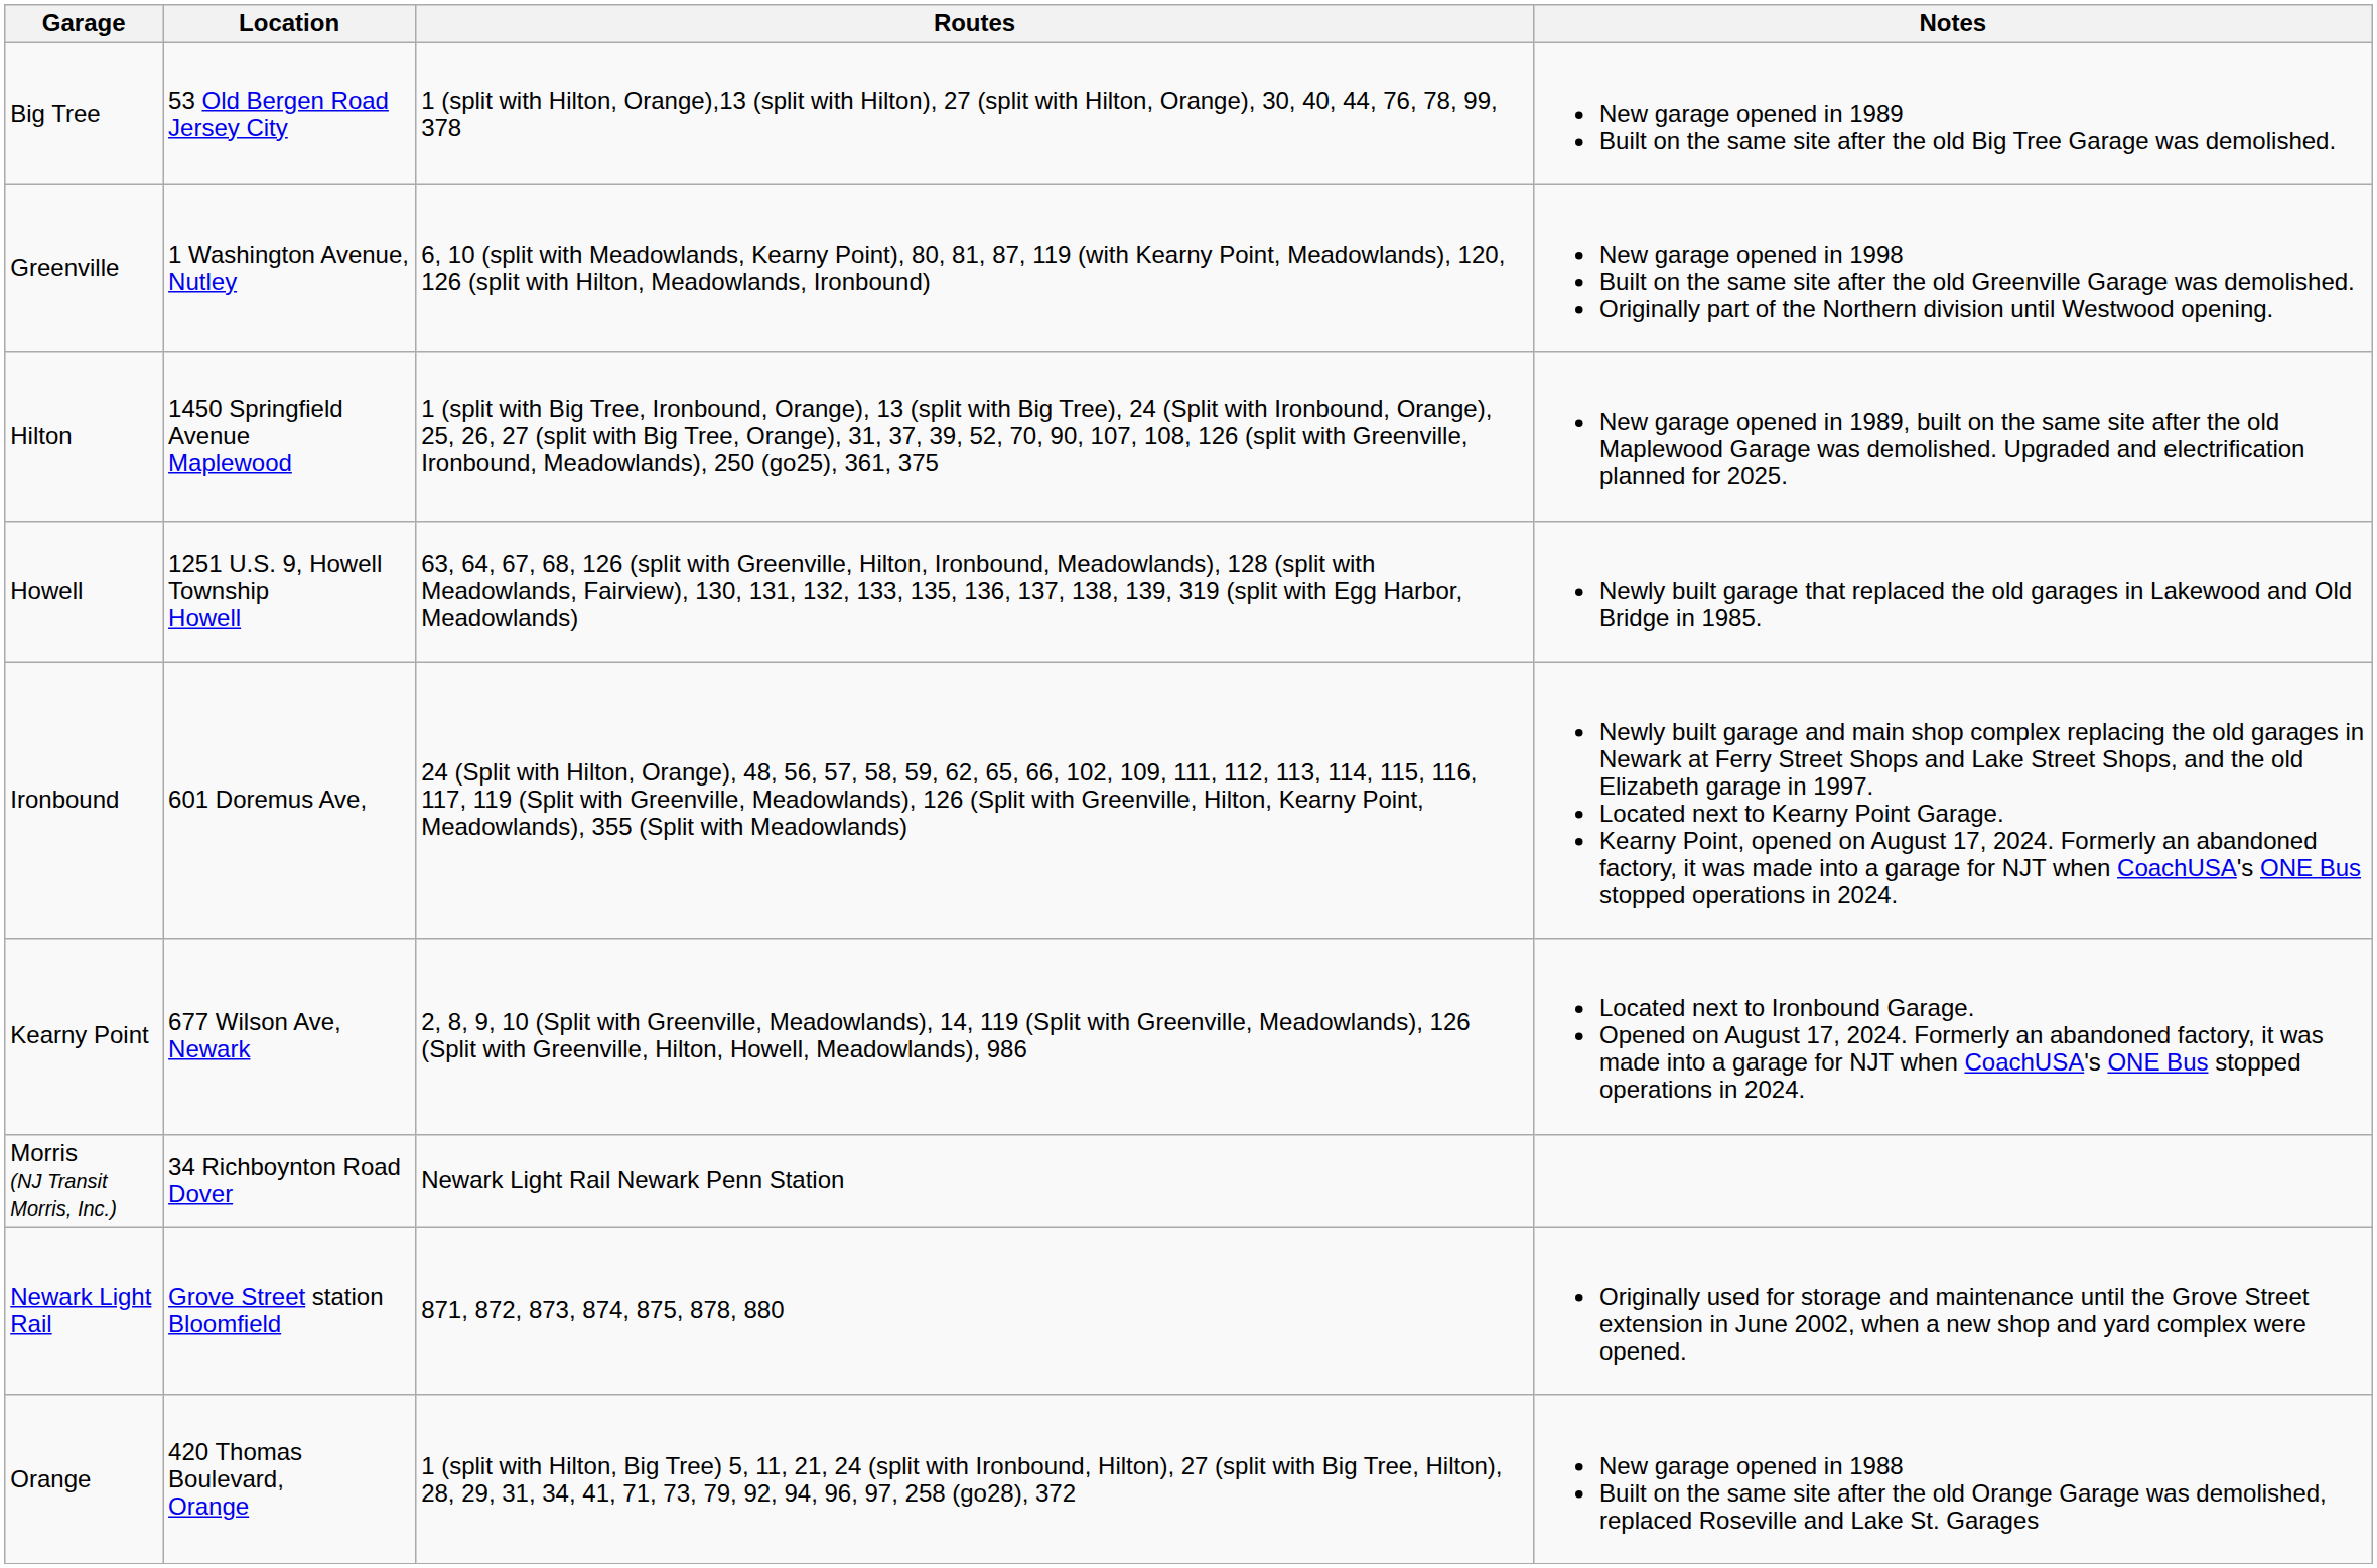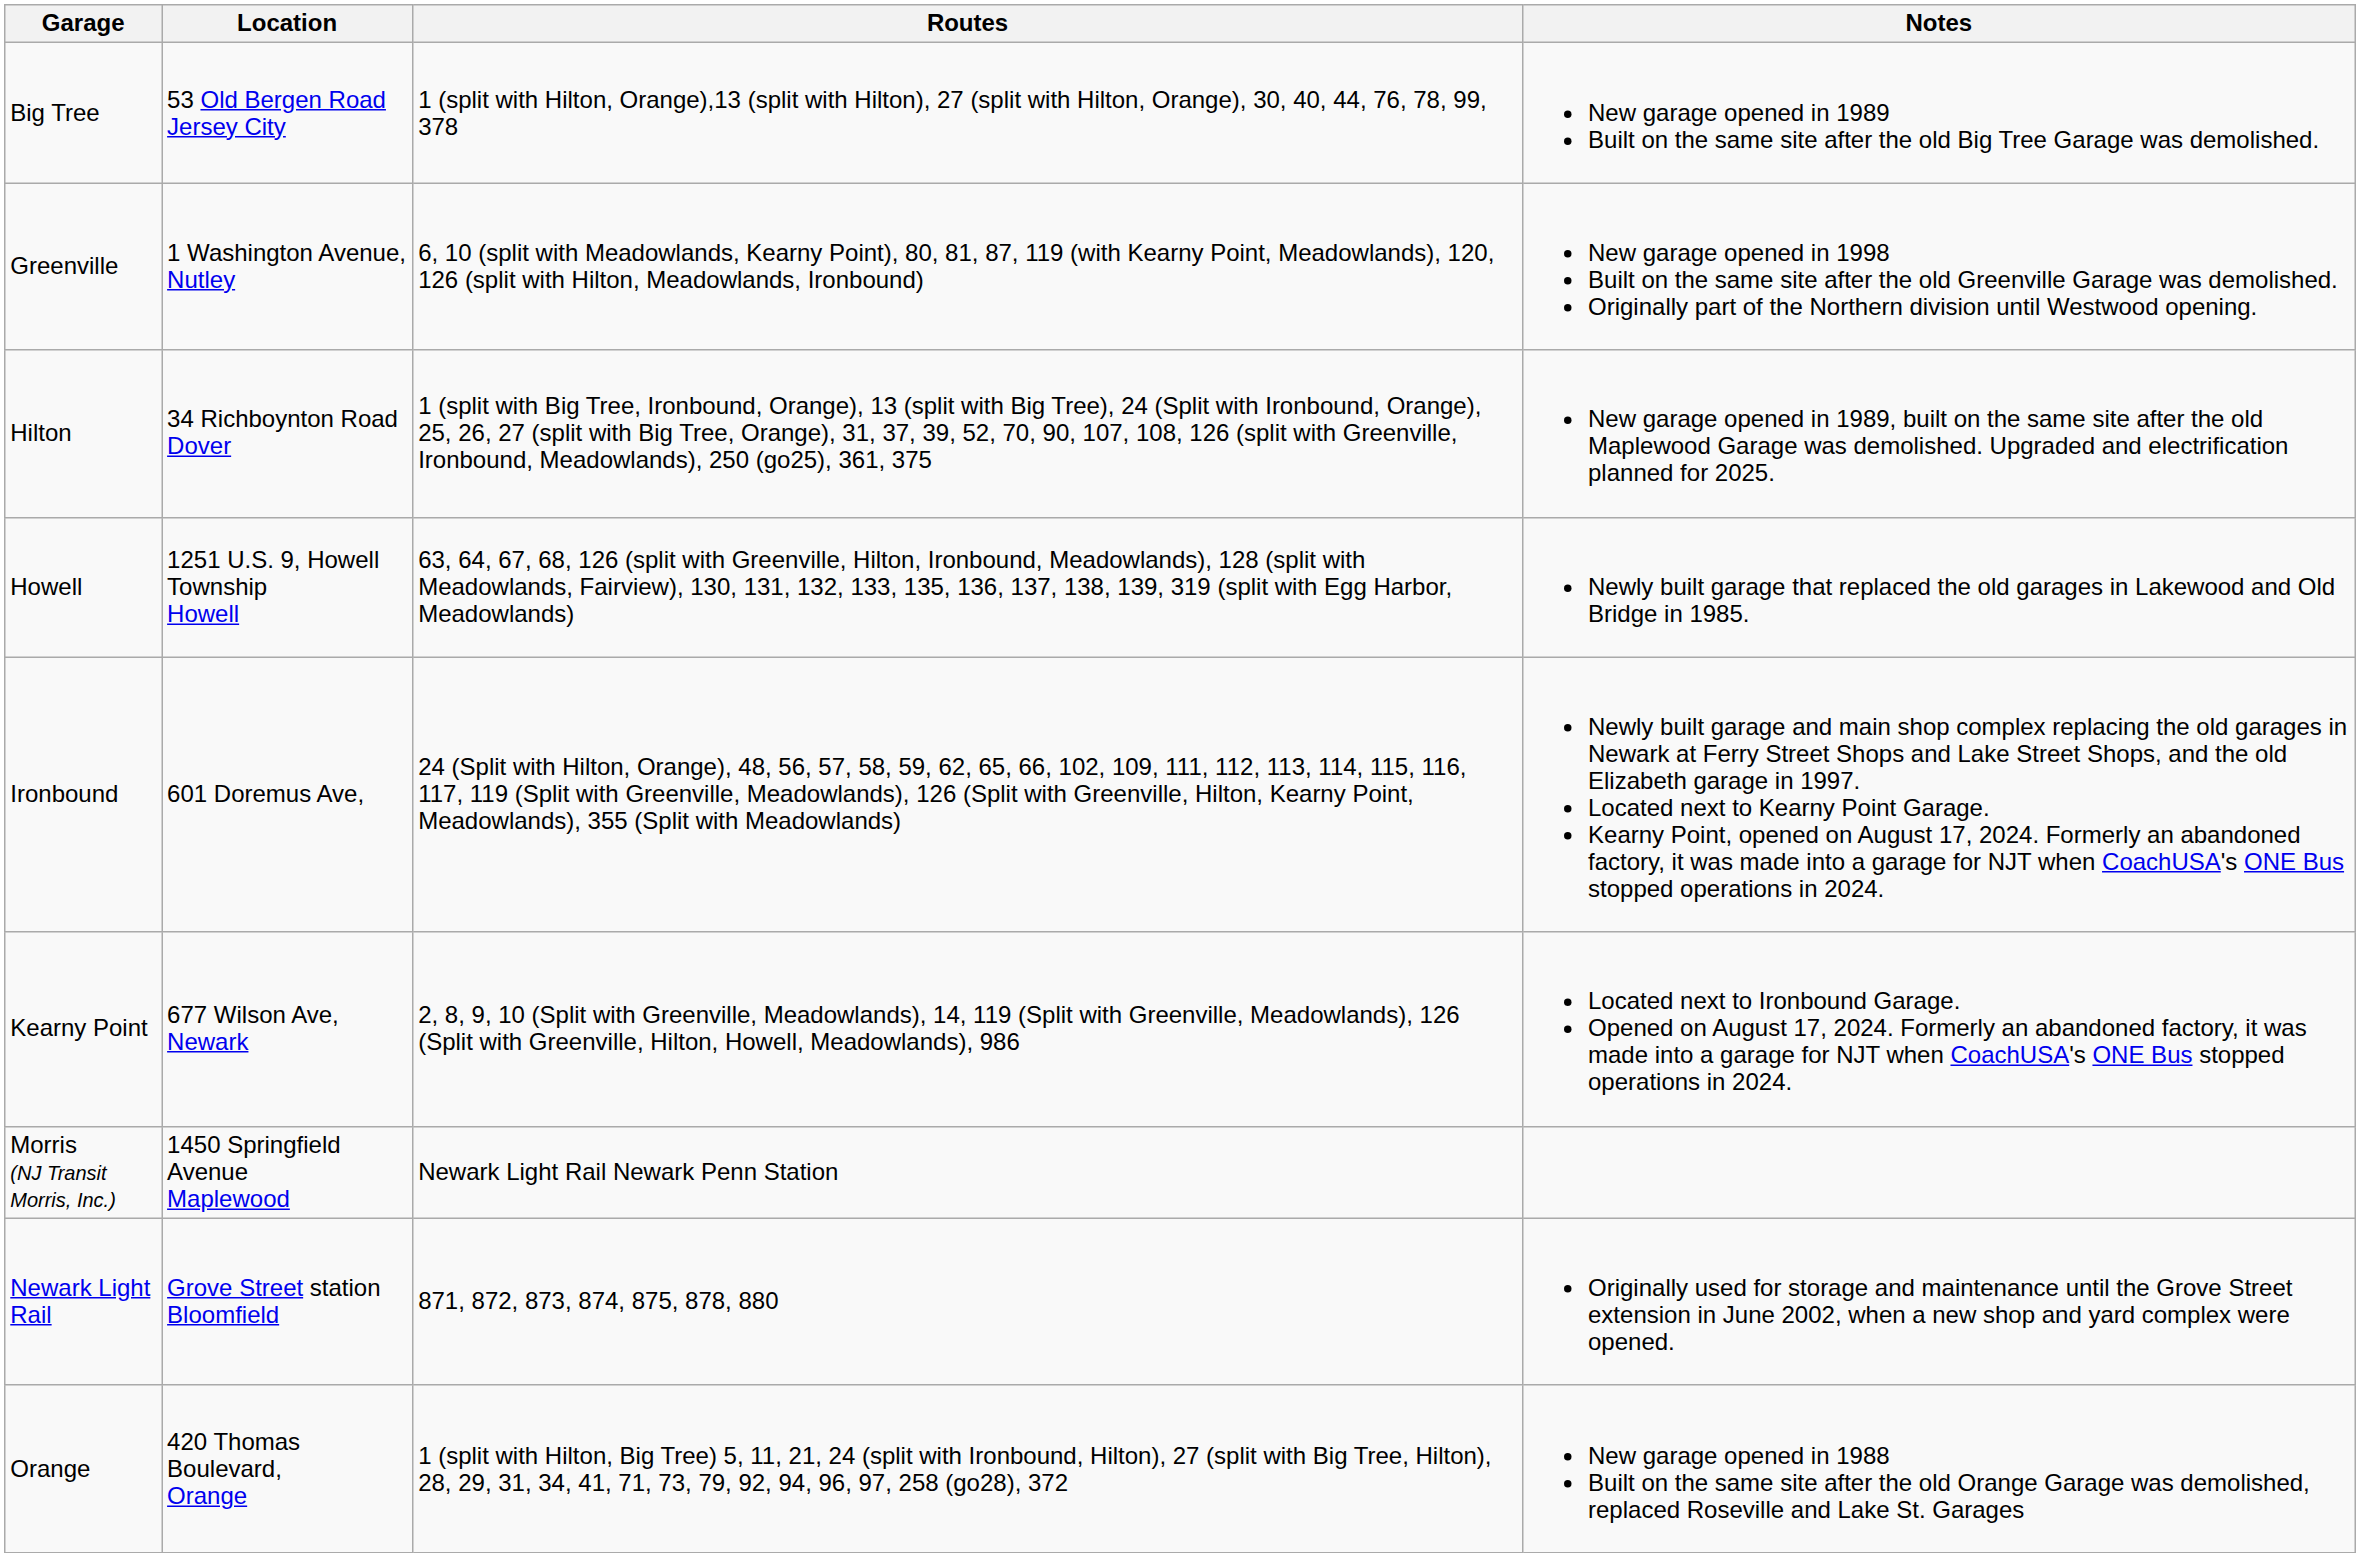 <table class="wikitable">
 <tr>
 <th>Garage</th>
 <th width="160px">Location</th>
 <th>Routes</th>
 <th>Notes</th>
 </tr>
 <tr>
 <td>Big Tree</td>
 <td>53 <a href='#'>Old Bergen Road</a><br><a href='#'>Jersey City</a></td>
 <td>1 (split with Hilton, Orange),13 (split with Hilton), 27 (split with Hilton, Orange), 30, 40, 44, 76, 78, 99, 378</td>
 <td><br><ul><li>New garage opened in 1989</li><li>Built on the same site after the old Big Tree Garage was demolished.</li></ul></td>
 </tr>
 <tr>
 <td>Greenville</td>
 <td>1 Washington Avenue,<br><a href='#'>Nutley</a></td>
 <td>6, 10 (split with Meadowlands, Kearny Point), 80, 81, 87, 119 (with Kearny Point, Meadowlands), 120, 126 (split with Hilton, Meadowlands, Ironbound)</td>
 <td><br><ul><li>New garage opened in 1998</li><li>Built on the same site after the old Greenville Garage was demolished.</li><li>Originally part of the Northern division until Westwood opening.</li></ul></td>
 </tr>
 <tr>
 <td>Hilton</td>
-<td>1450 Springfield Avenue<br><a href='#'>Maplewood</a></td>
+<td>34 Richboynton Road<br><a href='#'>Dover</a></td>
 <td>1 (split with Big Tree, Ironbound, Orange), 13 (split with Big Tree), 24 (Split with Ironbound, Orange), 25, 26, 27 (split with Big Tree, Orange), 31, 37, 39, 52, 70, 90, 107, 108, 126 (split with Greenville, Ironbound, Meadowlands), 250 (go25), 361, 375</td>
 <td><br><ul><li>New garage opened in 1989, built on the same site after the old Maplewood Garage was demolished. Upgraded and electrification planned for 2025.</li></ul></td>
 </tr>
 <tr>
 <td>Howell</td>
 <td>1251 U.S. 9, Howell Township<br><a href='#'>Howell</a></td>
 <td>63, 64, 67, 68, 126 (split with Greenville, Hilton, Ironbound, Meadowlands), 128 (split with Meadowlands, Fairview), 130, 131, 132, 133, 135, 136, 137, 138, 139, 319 (split with Egg Harbor, Meadowlands)</td>
 <td><br><ul><li>Newly built garage that replaced the old garages in Lakewood and Old Bridge in 1985.</li></ul></td>
 </tr>
 <tr>
 <td>Ironbound</td>
 <td>601 Doremus Ave,</td>
 <td>24 (Split with Hilton, Orange), 48, 56, 57, 58, 59, 62, 65, 66, 102, 109, 111, 112, 113, 114, 115, 116, 117, 119 (Split with Greenville, Meadowlands), 126 (Split with Greenville, Hilton, Kearny Point, Meadowlands), 355 (Split with Meadowlands)</td>
 <td><br><ul><li>Newly built garage and main shop complex replacing the old garages in Newark at Ferry Street Shops and Lake Street Shops, and the old Elizabeth garage in 1997.</li><li>Located next to Kearny Point Garage.</li><li>Kearny Point, opened on August 17, 2024. Formerly an abandoned factory, it was made into a garage for NJT when <a href='#'>CoachUSA</a>'s <a href='#'>ONE Bus</a> stopped operations in 2024.</li></ul></td>
 </tr>
 <tr>
 <td>Kearny Point</td>
 <td>677 Wilson Ave,<br><a href='#'>Newark</a></td>
 <td>2, 8, 9, 10 (Split with Greenville, Meadowlands), 14, 119 (Split with Greenville, Meadowlands), 126 (Split with Greenville, Hilton, Howell, Meadowlands), 986</td>
 <td><br><ul><li>Located next to Ironbound Garage.</li><li>Opened on August 17, 2024. Formerly an abandoned factory, it was made into a garage for NJT when <a href='#'>CoachUSA</a>'s <a href='#'>ONE Bus</a> stopped operations in 2024.</li></ul></td>
 </tr>
 <tr>
 <td>Morris<br><small><em>(NJ Transit Morris, Inc.)</em></small></td>
-<td>34 Richboynton Road<br><a href='#'>Dover</a></td>
+<td>1450 Springfield Avenue<br><a href='#'>Maplewood</a></td>
 <td>Newark Light Rail Newark Penn Station</td>
 <td></td>
 </tr>
 <tr>
 <td><a href='#'>Newark Light Rail</a></td>
 <td><a href='#'>Grove Street</a> station<br><a href='#'>Bloomfield</a></td>
 <td>871, 872, 873, 874, 875, 878, 880</td>
 <td><br><ul><li>Originally used for storage and maintenance until the Grove Street extension in June 2002, when a new shop and yard complex were opened.</li></ul></td>
 </tr>
 <tr>
 <td>Orange</td>
 <td>420 Thomas Boulevard,<br><a href='#'>Orange</a></td>
 <td>1 (split with Hilton, Big Tree) 5, 11, 21, 24 (split with Ironbound, Hilton), 27 (split with Big Tree, Hilton), 28, 29, 31, 34, 41, 71, 73, 79, 92, 94, 96, 97, 258 (go28), 372</td>
 <td><br><ul><li>New garage opened in 1988</li><li>Built on the same site after the old Orange Garage was demolished, replaced Roseville and Lake St. Garages</li></ul></td>
 </tr>
 </table>
